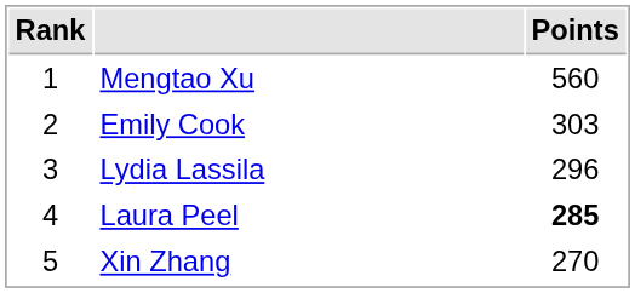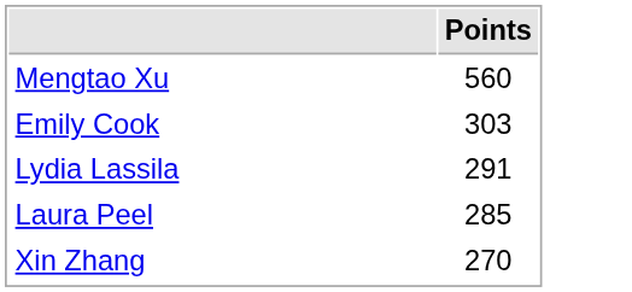 <table cellspacing="1" cellpadding="3" style="border:1px solid #AAAAAA;font-size:86%">
 <tr bgcolor="#E4E4E4">
-<th style="border-bottom:1px solid #AAAAAA" width=10>Rank</th>
 <th style="border-bottom:1px solid #AAAAAA" width=200></th>
 <th style="border-bottom:1px solid #AAAAAA" width=20>Points</th>
 </tr>
 <tr>
-<td style="text-align:center;">1</td>
 <td> <a href='#'>Mengtao Xu</a></td>
 <td align=center>560</td>
 </tr>
 <tr>
-<td style="text-align:center;">2</td>
 <td> <a href='#'>Emily Cook</a></td>
 <td align=center>303</td>
 </tr>
 <tr>
-<td style="text-align:center;">3</td>
 <td> <a href='#'>Lydia Lassila</a></td>
-<td align=center>296</td>
+<td align=center>291</td>
 </tr>
 <tr>
-<td style="text-align:center;">4</td>
 <td> <a href='#'>Laura Peel</a></td>
-<td align=center><strong>285</strong></td>
+<td align=center>285</td>
 </tr>
 <tr>
-<td style="text-align:center;">5</td>
 <td> <a href='#'>Xin Zhang</a></td>
 <td align=center>270</td>
 </tr>
 </table>
